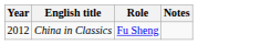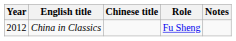 <table class="wikitable">
 <tr>
 <th>Year</th>
 <th>English title</th>
+<th>Chinese title</th>
 <th>Role</th>
 <th>Notes</th>
 </tr>
 <tr>
 <td>2012</td>
 <td><em>China in Classics</em></td>
+<td></td>
 <td><a href='#'>Fu Sheng</a></td>
 <td></td>
 </tr>
 </table>
